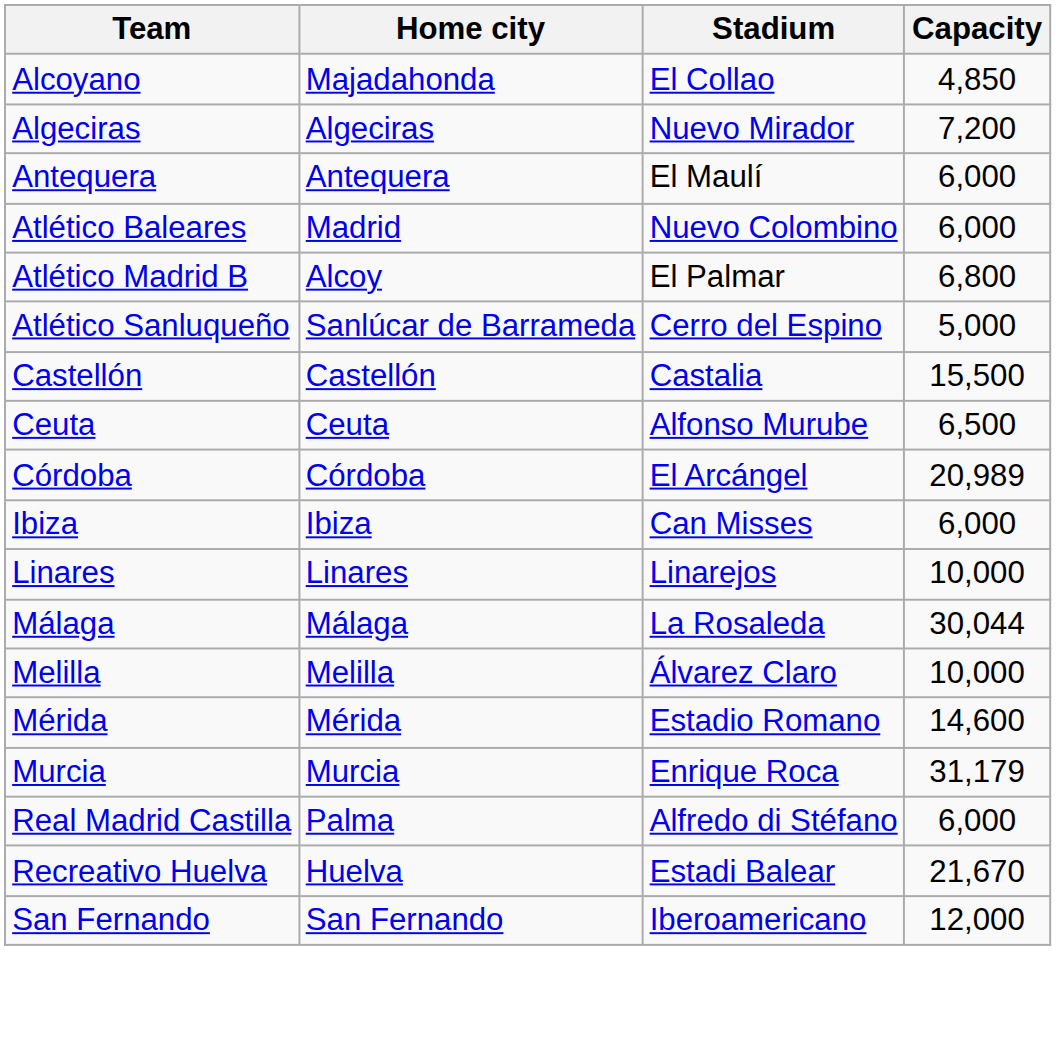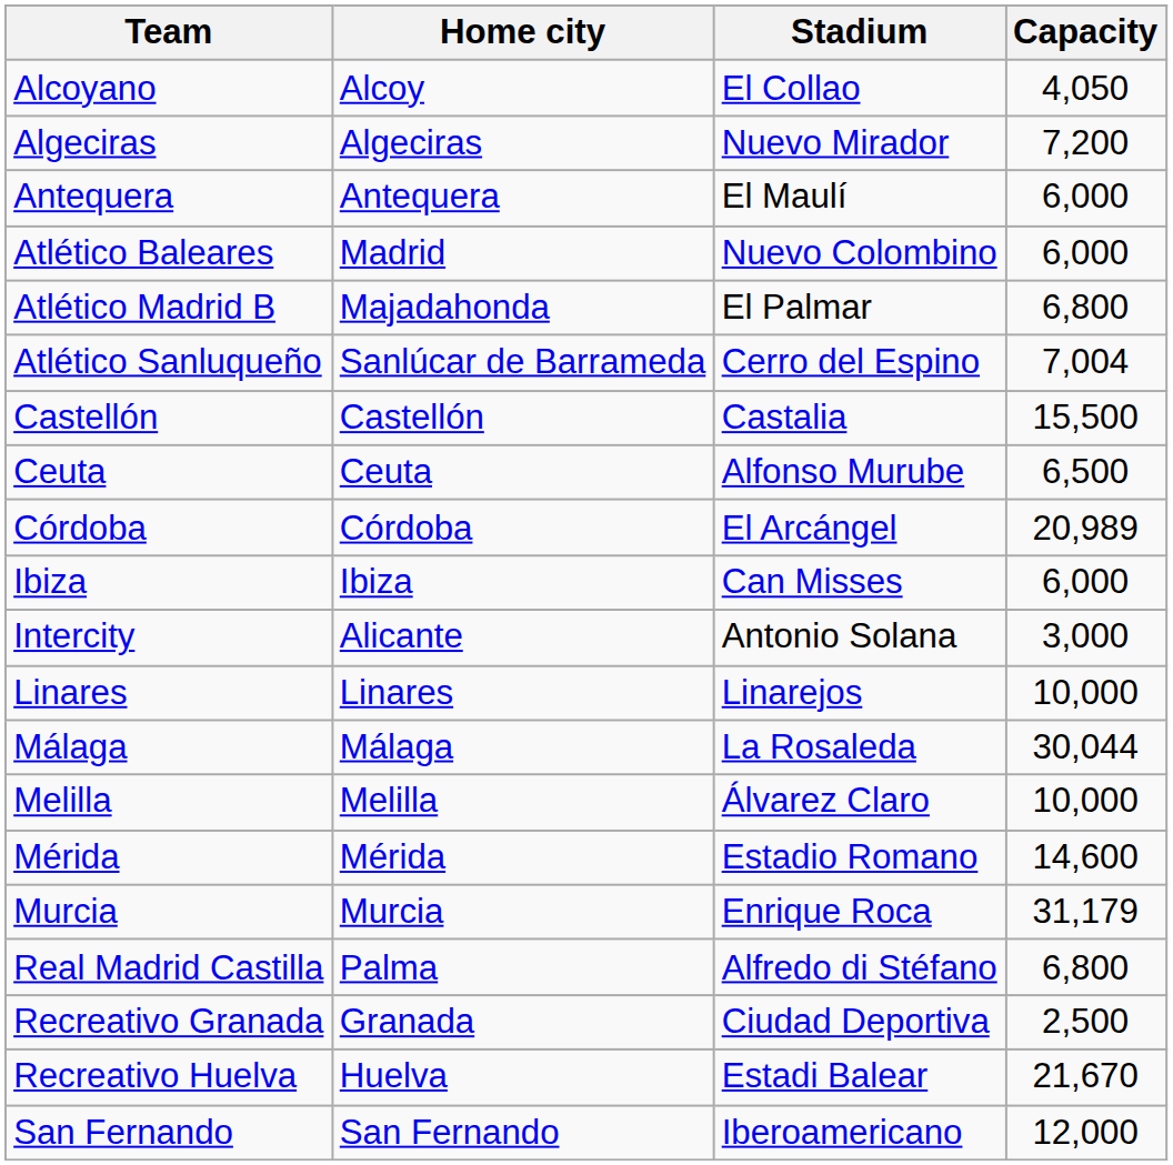 <table class="wikitable sortable">
 <tr>
 <th>Team</th>
 <th>Home city</th>
 <th>Stadium</th>
 <th>Capacity</th>
 </tr>
 <tr>
 <td><a href='#'>Alcoyano</a></td>
-<td><a href='#'>Majadahonda</a></td>
+<td><a href='#'>Alcoy</a></td>
 <td><a href='#'>El Collao</a></td>
-<td align=center>4,850</td>
+<td align=center>4,050</td>
 </tr>
 <tr>
 <td><a href='#'>Algeciras</a></td>
 <td><a href='#'>Algeciras</a></td>
 <td><a href='#'>Nuevo Mirador</a></td>
 <td align=center>7,200</td>
 </tr>
 <tr>
 <td><a href='#'>Antequera</a></td>
 <td><a href='#'>Antequera</a></td>
 <td>El Maulí</td>
 <td align=center>6,000</td>
 </tr>
 <tr>
 <td><a href='#'>Atlético Baleares</a></td>
 <td><a href='#'>Madrid</a></td>
 <td><a href='#'>Nuevo Colombino</a></td>
 <td align=center>6,000</td>
 </tr>
 <tr>
 <td><a href='#'>Atlético Madrid B</a></td>
-<td><a href='#'>Alcoy</a></td>
+<td><a href='#'>Majadahonda</a></td>
 <td>El Palmar</td>
 <td align=center>6,800</td>
 </tr>
 <tr>
 <td><a href='#'>Atlético Sanluqueño</a></td>
 <td><a href='#'>Sanlúcar de Barrameda</a></td>
 <td><a href='#'>Cerro del Espino</a></td>
-<td align=center>5,000</td>
+<td align=center>7,004</td>
 </tr>
 <tr>
 <td><a href='#'>Castellón</a> </td>
 <td><a href='#'>Castellón</a></td>
 <td><a href='#'>Castalia</a> </td>
 <td align=center>15,500</td>
 </tr>
 <tr>
 <td><a href='#'>Ceuta</a></td>
 <td><a href='#'>Ceuta</a></td>
 <td><a href='#'>Alfonso Murube</a></td>
 <td align=center>6,500</td>
 </tr>
 <tr>
 <td><a href='#'>Córdoba</a></td>
 <td><a href='#'>Córdoba</a></td>
 <td><a href='#'>El Arcángel</a></td>
 <td align=center>20,989</td>
 </tr>
 <tr>
 <td><a href='#'>Ibiza</a></td>
 <td><a href='#'>Ibiza</a></td>
 <td><a href='#'>Can Misses</a></td>
 <td align="center">6,000</td>
+</tr>
+<tr>
+<td><a href='#'>Intercity</a></td>
+<td><a href='#'>Alicante</a></td>
+<td>Antonio Solana</td>
+<td align=center>3,000</td>
 </tr>
 <tr>
 <td><a href='#'>Linares</a></td>
 <td><a href='#'>Linares</a></td>
 <td><a href='#'>Linarejos</a></td>
 <td align=center>10,000</td>
 </tr>
 <tr>
 <td><a href='#'>Málaga</a></td>
 <td><a href='#'>Málaga</a></td>
 <td><a href='#'>La Rosaleda</a></td>
 <td align="center">30,044</td>
 </tr>
 <tr>
 <td><a href='#'>Melilla</a></td>
 <td><a href='#'>Melilla</a></td>
 <td><a href='#'>Álvarez Claro</a></td>
 <td align=center>10,000</td>
 </tr>
 <tr>
 <td><a href='#'>Mérida</a></td>
 <td><a href='#'>Mérida</a></td>
 <td><a href='#'>Estadio Romano</a></td>
 <td align=center>14,600</td>
 </tr>
 <tr>
 <td><a href='#'>Murcia</a></td>
 <td><a href='#'>Murcia</a></td>
 <td><a href='#'>Enrique Roca</a></td>
 <td align=center>31,179</td>
 </tr>
 <tr>
 <td><a href='#'>Real Madrid Castilla</a></td>
 <td><a href='#'>Palma</a></td>
 <td><a href='#'>Alfredo di Stéfano</a></td>
-<td align=center>6,000</td>
+<td align=center>6,800</td>
+</tr>
+<tr>
+<td><a href='#'>Recreativo Granada</a></td>
+<td><a href='#'>Granada</a></td>
+<td><a href='#'>Ciudad Deportiva</a></td>
+<td align=center>2,500</td>
 </tr>
 <tr>
 <td><a href='#'>Recreativo Huelva</a></td>
 <td><a href='#'>Huelva</a></td>
 <td><a href='#'>Estadi Balear</a></td>
 <td align=center>21,670</td>
 </tr>
 <tr>
 <td><a href='#'>San Fernando</a></td>
 <td><a href='#'>San Fernando</a></td>
 <td><a href='#'>Iberoamericano</a></td>
 <td align=center>12,000</td>
 </tr>
 </table>
